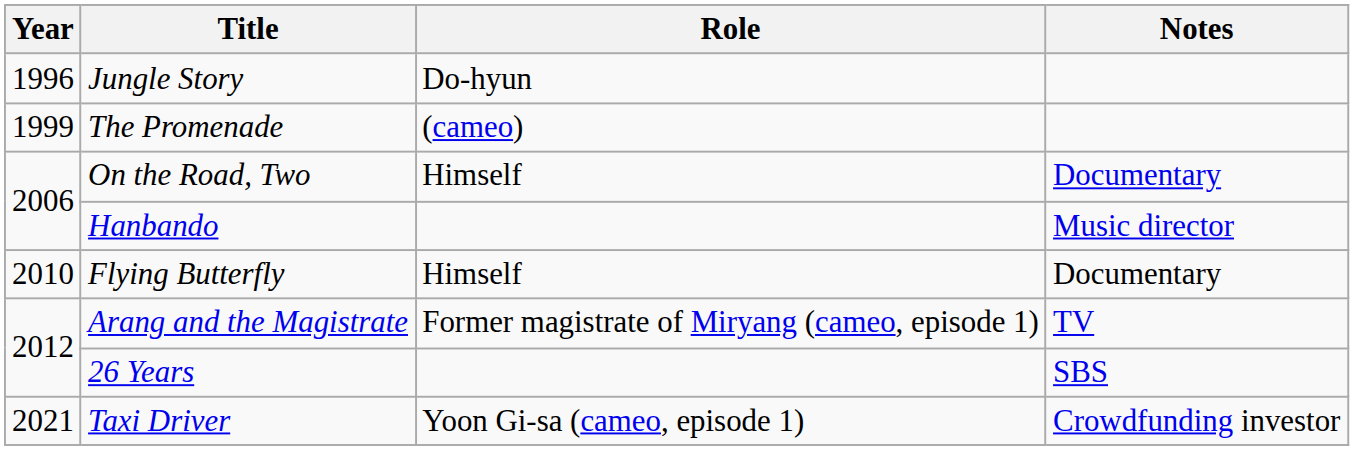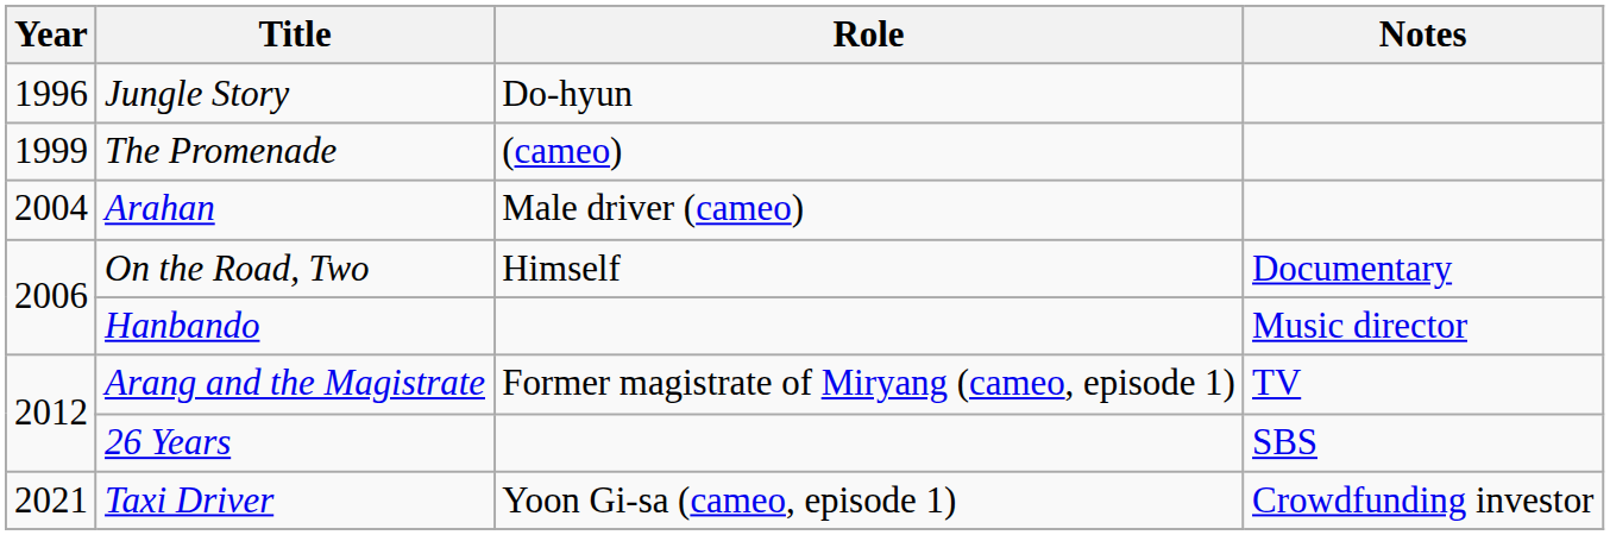 <table class="wikitable">
 <tr>
 <th>Year</th>
 <th>Title</th>
 <th>Role</th>
 <th>Notes</th>
 </tr>
 <tr>
 <td>1996</td>
 <td><em>Jungle Story</em></td>
 <td>Do-hyun</td>
 <td></td>
 </tr>
 <tr>
 <td>1999</td>
 <td><em>The Promenade</em></td>
 <td>(<a href='#'>cameo</a>)</td>
 <td></td>
 </tr>
 <tr>
+<td>2004</td>
+<td><em><a href='#'>Arahan</a></em></td>
+<td>Male driver (<a href='#'>cameo</a>)</td>
+<td></td>
+</tr>
+<tr>
 <td rowspan=2>2006</td>
 <td><em>On the Road, Two</em></td>
 <td>Himself</td>
 <td><a href='#'>Documentary</a></td>
 </tr>
 <tr>
 <td><em><a href='#'>Hanbando</a></em></td>
 <td></td>
 <td><a href='#'>Music director</a></td>
-</tr>
-<tr>
-<td>2010</td>
-<td><em>Flying Butterfly</em></td>
-<td>Himself</td>
-<td>Documentary</td>
 </tr>
 <tr>
 <td rowspan=2>2012</td>
 <td><em><a href='#'>Arang and the Magistrate</a></em></td>
 <td>Former magistrate of <a href='#'>Miryang</a> (<a href='#'>cameo</a>, episode 1) </td>
 <td><a href='#'>TV</a></td>
 </tr>
 <tr>
 <td><em><a href='#'>26 Years</a></em></td>
 <td></td>
 <td><a href='#'>SBS</a></td>
 </tr>
 <tr>
 <td>2021</td>
 <td><em><a href='#'>Taxi Driver</a></em></td>
 <td>Yoon Gi-sa (<a href='#'>cameo</a>, episode 1)</td>
 <td><a href='#'>Crowdfunding</a> investor</td>
 </tr>
 </table>
